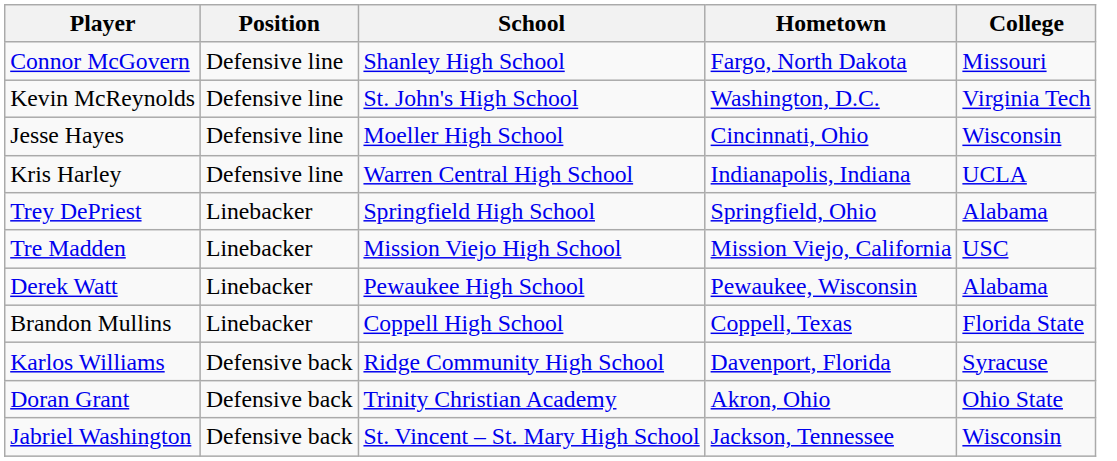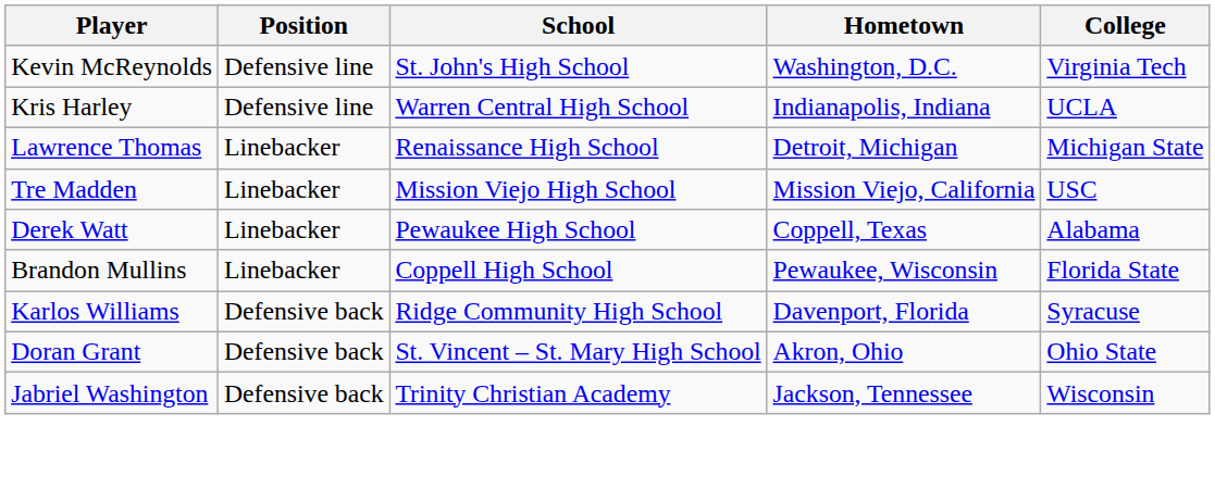 <table class="wikitable">
 <tr>
 <th>Player</th>
 <th>Position</th>
 <th>School</th>
 <th>Hometown</th>
 <th>College</th>
 </tr>
 <tr>
-<td><a href='#'>Connor McGovern</a></td>
-<td>Defensive line</td>
-<td><a href='#'>Shanley High School</a></td>
-<td><a href='#'>Fargo, North Dakota</a></td>
-<td><a href='#'>Missouri</a></td>
-</tr>
-<tr>
 <td>Kevin McReynolds</td>
 <td>Defensive line</td>
 <td><a href='#'>St. John's High School</a></td>
 <td><a href='#'>Washington, D.C.</a></td>
 <td><a href='#'>Virginia Tech</a></td>
-</tr>
-<tr>
-<td>Jesse Hayes</td>
-<td>Defensive line</td>
-<td><a href='#'>Moeller High School</a></td>
-<td><a href='#'>Cincinnati, Ohio</a></td>
-<td><a href='#'>Wisconsin</a></td>
 </tr>
 <tr>
 <td>Kris Harley</td>
 <td>Defensive line</td>
 <td><a href='#'>Warren Central High School</a></td>
 <td><a href='#'>Indianapolis, Indiana</a></td>
 <td><a href='#'>UCLA</a></td>
 </tr>
 <tr>
-<td><a href='#'>Trey DePriest</a></td>
+<td><a href='#'>Lawrence Thomas</a></td>
 <td>Linebacker</td>
-<td><a href='#'>Springfield High School</a></td>
-<td><a href='#'>Springfield, Ohio</a></td>
-<td><a href='#'>Alabama</a></td>
+<td><a href='#'>Renaissance High School</a></td>
+<td><a href='#'>Detroit, Michigan</a></td>
+<td><a href='#'>Michigan State</a></td>
 </tr>
 <tr>
 <td><a href='#'>Tre Madden</a></td>
 <td>Linebacker</td>
 <td><a href='#'>Mission Viejo High School</a></td>
 <td><a href='#'>Mission Viejo, California</a></td>
 <td><a href='#'>USC</a></td>
 </tr>
 <tr>
 <td><a href='#'>Derek Watt</a></td>
 <td>Linebacker</td>
 <td><a href='#'>Pewaukee High School</a></td>
-<td><a href='#'>Pewaukee, Wisconsin</a></td>
+<td><a href='#'>Coppell, Texas</a></td>
 <td><a href='#'>Alabama</a></td>
 </tr>
 <tr>
 <td>Brandon Mullins</td>
 <td>Linebacker</td>
 <td><a href='#'>Coppell High School</a></td>
-<td><a href='#'>Coppell, Texas</a></td>
+<td><a href='#'>Pewaukee, Wisconsin</a></td>
 <td><a href='#'>Florida State</a></td>
 </tr>
 <tr>
 <td><a href='#'>Karlos Williams</a></td>
 <td>Defensive back</td>
 <td><a href='#'>Ridge Community High School</a></td>
 <td><a href='#'>Davenport, Florida</a></td>
 <td><a href='#'>Syracuse</a></td>
 </tr>
 <tr>
 <td><a href='#'>Doran Grant</a></td>
 <td>Defensive back</td>
-<td><a href='#'>Trinity Christian Academy</a></td>
+<td><a href='#'>St. Vincent – St. Mary High School</a></td>
 <td><a href='#'>Akron, Ohio</a></td>
 <td><a href='#'>Ohio State</a></td>
 </tr>
 <tr>
 <td><a href='#'>Jabriel Washington</a></td>
 <td>Defensive back</td>
-<td><a href='#'>St. Vincent – St. Mary High School</a></td>
+<td><a href='#'>Trinity Christian Academy</a></td>
 <td><a href='#'>Jackson, Tennessee</a></td>
 <td><a href='#'>Wisconsin</a></td>
 </tr>
 </table>
